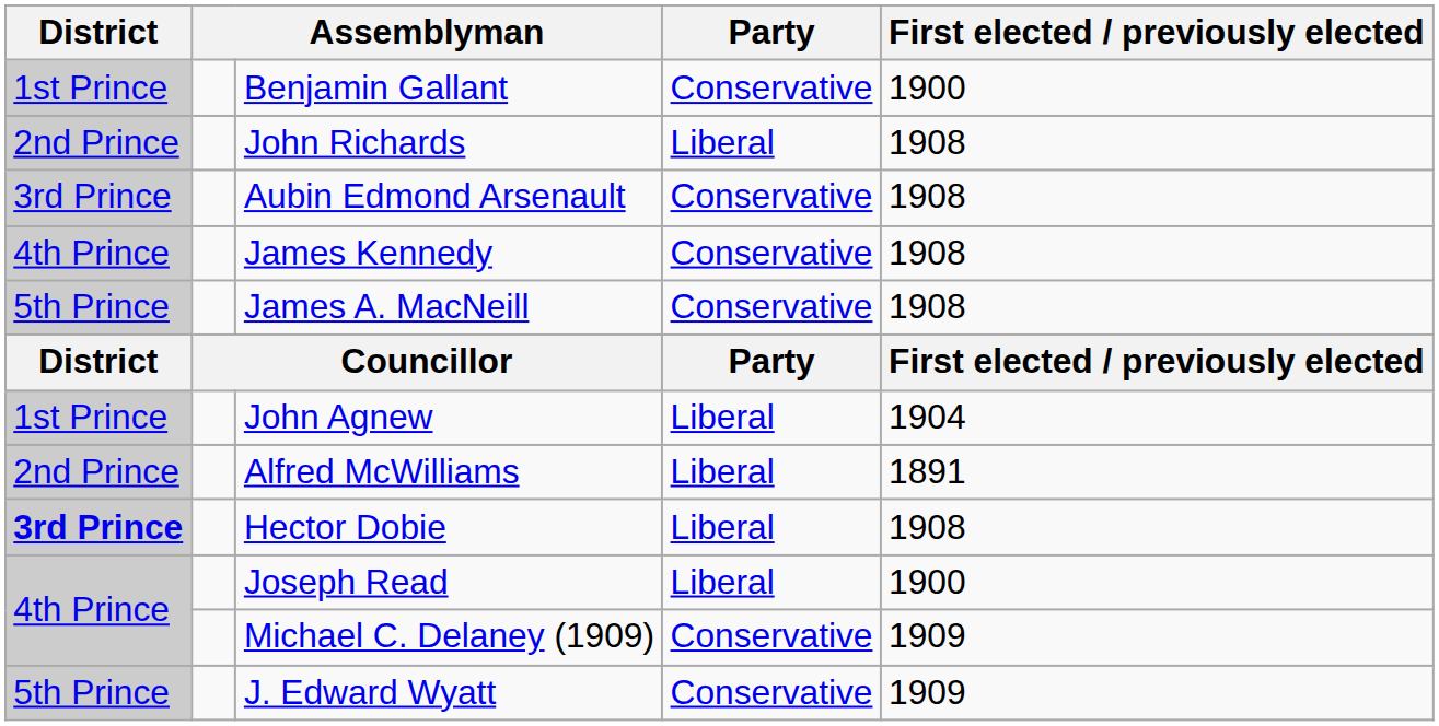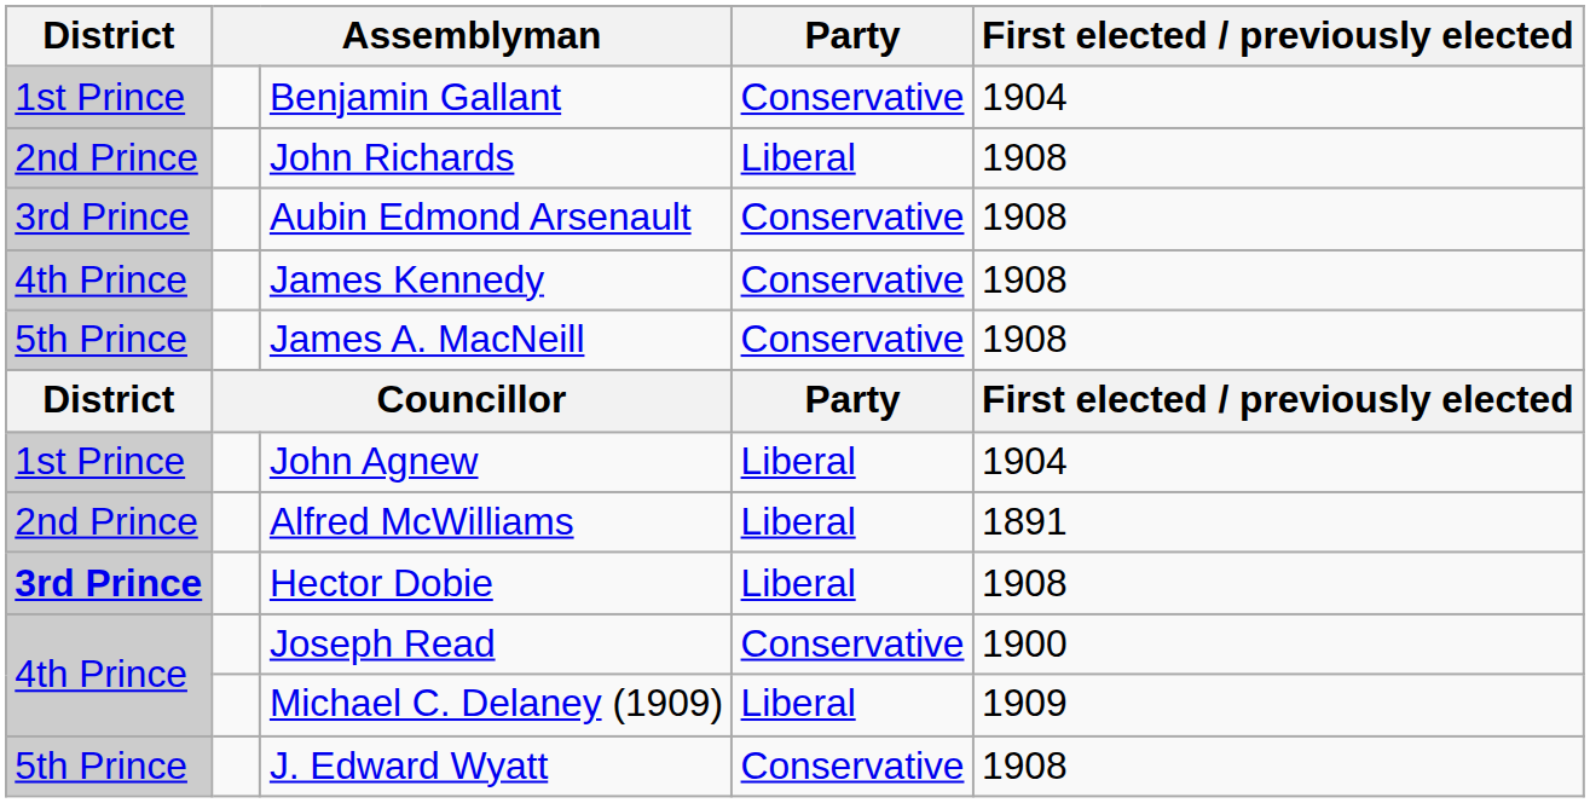 <table class="wikitable sortable">
 <tr>
 <th>District</th>
 <th colspan="2">Assemblyman</th>
 <th>Party</th>
 <th>First elected / previously elected</th>
 </tr>
 <tr>
 <td bgcolor="CCCCCC"><a href='#'>1st Prince</a></td>
 <td>   </td>
 <td><a href='#'>Benjamin Gallant</a></td>
 <td><a href='#'>Conservative</a></td>
-<td>1900</td>
+<td>1904</td>
 </tr>
 <tr>
 <td bgcolor="CCCCCC"><a href='#'>2nd Prince</a></td>
 <td>   </td>
 <td><a href='#'>John Richards</a></td>
 <td><a href='#'>Liberal</a></td>
 <td>1908</td>
 </tr>
 <tr>
 <td bgcolor="CCCCCC"><a href='#'>3rd Prince</a></td>
 <td>   </td>
 <td><a href='#'>Aubin Edmond Arsenault</a></td>
 <td><a href='#'>Conservative</a></td>
 <td>1908</td>
 </tr>
 <tr>
 <td bgcolor="CCCCCC"><a href='#'>4th Prince</a></td>
 <td>   </td>
 <td><a href='#'>James Kennedy</a></td>
 <td><a href='#'>Conservative</a></td>
 <td>1908</td>
 </tr>
 <tr>
 <td bgcolor="CCCCCC"><a href='#'>5th Prince</a></td>
 <td>   </td>
 <td><a href='#'>James A. MacNeill</a></td>
 <td><a href='#'>Conservative</a></td>
 <td>1908</td>
 </tr>
 <tr>
 <th>District</th>
 <th colspan="2">Councillor</th>
 <th>Party</th>
 <th>First elected / previously elected</th>
 </tr>
 <tr>
 <td bgcolor="CCCCCC"><a href='#'>1st Prince</a></td>
 <td>   </td>
 <td><a href='#'>John Agnew</a></td>
 <td><a href='#'>Liberal</a></td>
 <td>1904</td>
 </tr>
 <tr>
 <td bgcolor="CCCCCC"><a href='#'>2nd Prince</a></td>
 <td>   </td>
 <td><a href='#'>Alfred McWilliams</a></td>
 <td><a href='#'>Liberal</a></td>
 <td>1891</td>
 </tr>
 <tr>
 <td bgcolor="CCCCCC"><strong><a href='#'>3rd Prince</a></strong></td>
 <td>   </td>
 <td><a href='#'>Hector Dobie</a></td>
 <td><a href='#'>Liberal</a></td>
 <td>1908</td>
 </tr>
 <tr>
 <td rowspan=2 bgcolor="CCCCCC"><a href='#'>4th Prince</a></td>
 <td>    <br></td>
 <td><a href='#'>Joseph Read</a></td>
-<td><a href='#'>Liberal</a></td>
+<td><a href='#'>Conservative</a></td>
 <td>1900</td>
 </tr>
 <tr>
 <td> </td>
 <td><a href='#'>Michael C. Delaney</a> (1909)</td>
-<td><a href='#'>Conservative</a></td>
+<td><a href='#'>Liberal</a></td>
 <td>1909</td>
 </tr>
 <tr>
 <td bgcolor="CCCCCC"><a href='#'>5th Prince</a></td>
 <td>   </td>
 <td><a href='#'>J. Edward Wyatt</a></td>
 <td><a href='#'>Conservative</a></td>
-<td>1909</td>
+<td>1908</td>
 </tr>
 </table>
